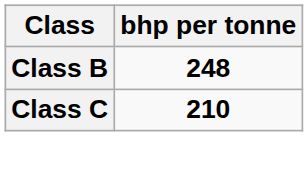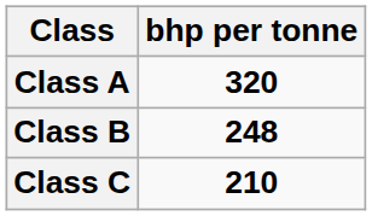 <table class="wikitable" style="float:right">
 <tr>
 <th>Class</th>
 <th>bhp per tonne</th>
+</tr>
+<tr>
+<th>Class A</th>
+<td style="text-align:center"><strong>320</strong></td>
 </tr>
 <tr>
 <th>Class B</th>
 <td style="text-align:center"><strong>248</strong></td>
 </tr>
 <tr>
 <th>Class C</th>
 <td style="text-align:center"><strong>210</strong></td>
 </tr>
 </table>
